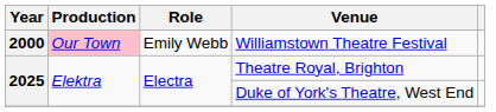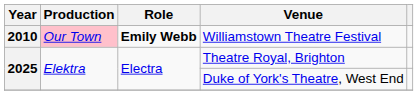 <table class="wikitable plainrowheaders unsortable" style="text-align: margin;">
 <tr>
 <th scope="col">Year</th>
 <th scope="col">Production</th>
 <th scope="col">Role</th>
 <th scope="col">Venue</th>
 <th scope="col"></th>
 </tr>
 <tr>
-<th scope="row">2000</th>
+<th scope="row">2010</th>
 <td style="background: pink;"><em><a href='#'>Our Town</a></em></td>
-<td>Emily Webb</td>
+<td><strong>Emily Webb</strong></td>
 <td><a href='#'>Williamstown Theatre Festival</a></td>
 <td style="text-align:center;"></td>
 </tr>
 <tr>
 <th scope="row", rowspan=2>2025</th>
 <td rowspan=2><em><a href='#'>Elektra</a></em></td>
 <td rowspan=2><a href='#'>Electra</a></td>
 <td><a href='#'>Theatre Royal, Brighton</a></td>
 <td style="text-align:center;"></td>
 </tr>
 <tr>
 <td><a href='#'>Duke of York's Theatre</a>, West End</td>
 <td style="text-align:center;"></td>
 </tr>
 <tr>
 </tr>
 </table>
